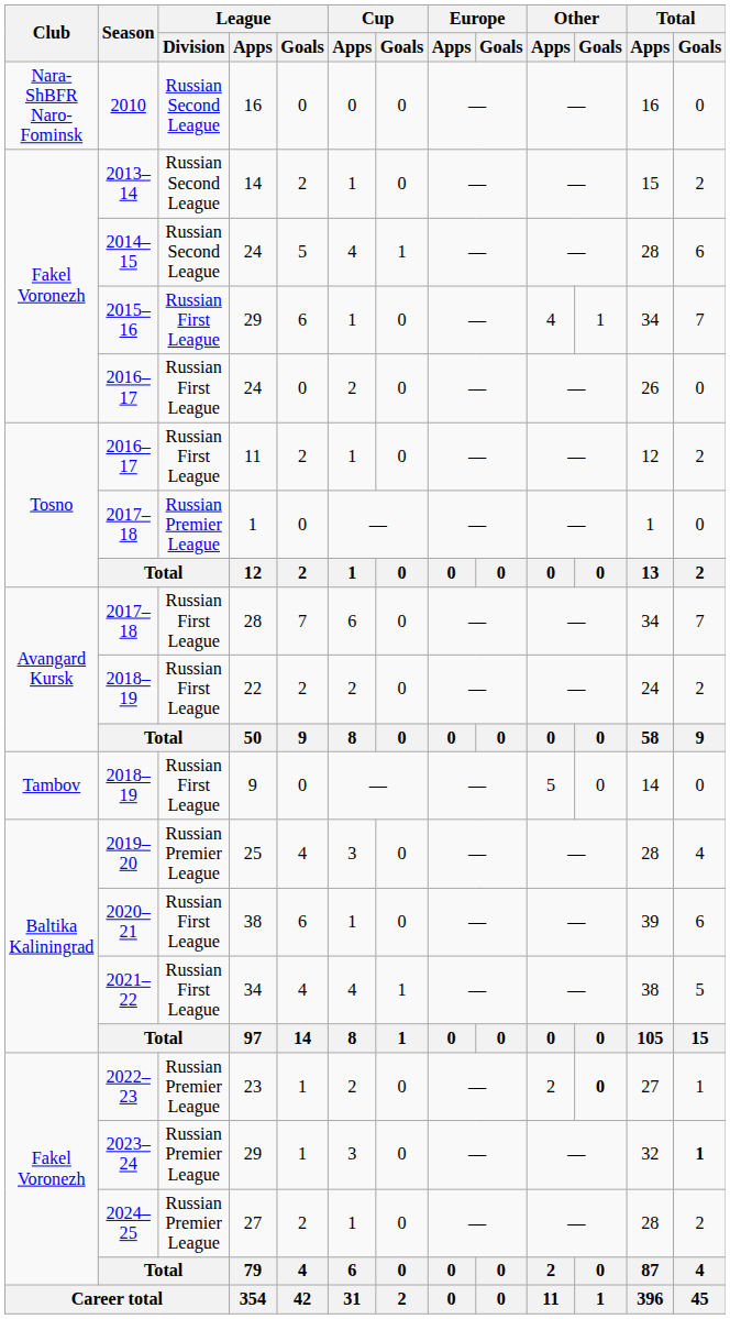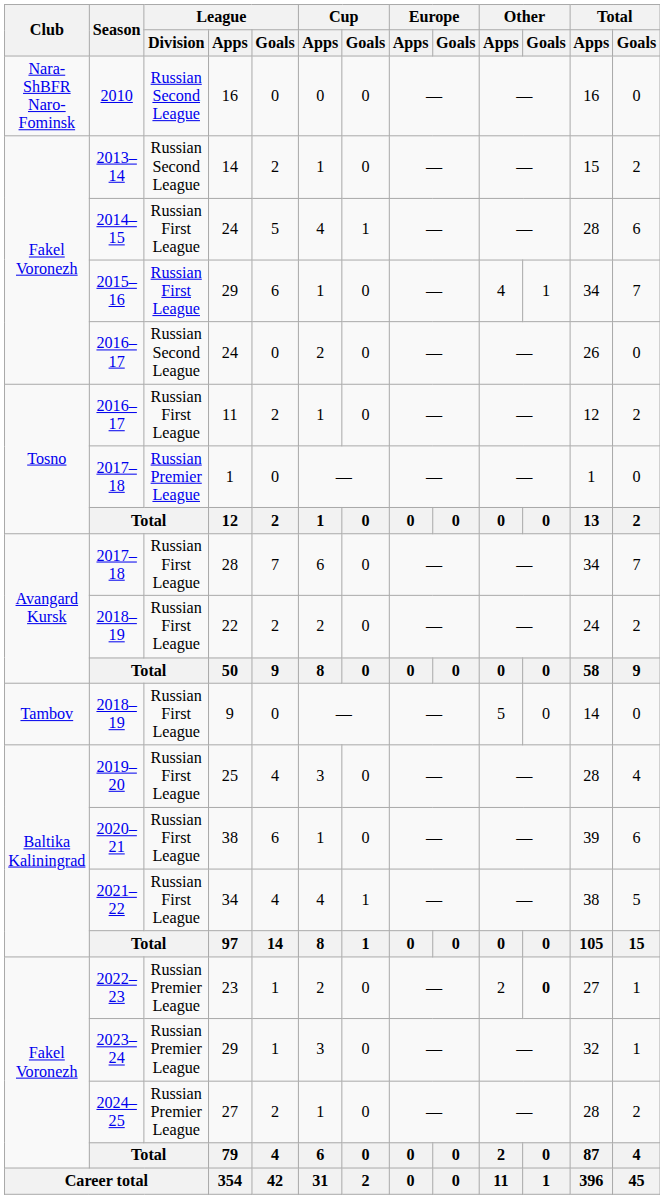 <table class="wikitable" style="text-align: center;">
 <tr>
 <th rowspan="2">Club</th>
 <th rowspan="2">Season</th>
 <th colspan="3">League</th>
 <th colspan="2">Cup</th>
 <th colspan="2">Europe</th>
 <th colspan="2">Other</th>
 <th colspan="2">Total</th>
 </tr>
 <tr>
 <th>Division</th>
 <th>Apps</th>
 <th>Goals</th>
 <th>Apps</th>
 <th>Goals</th>
 <th>Apps</th>
 <th>Goals</th>
 <th>Apps</th>
 <th>Goals</th>
 <th>Apps</th>
 <th>Goals</th>
 </tr>
 <tr>
 <td><a href='#'>Nara-ShBFR Naro-Fominsk</a></td>
 <td><a href='#'>2010</a></td>
 <td><a href='#'>Russian Second League</a></td>
 <td>16</td>
 <td>0</td>
 <td>0</td>
 <td>0</td>
 <td colspan="2">—</td>
 <td colspan="2">—</td>
 <td>16</td>
 <td>0</td>
 </tr>
 <tr>
 <td rowspan="4"><a href='#'>Fakel Voronezh</a></td>
 <td><a href='#'>2013–14</a></td>
 <td>Russian Second League</td>
 <td>14</td>
 <td>2</td>
 <td>1</td>
 <td>0</td>
 <td colspan="2">—</td>
 <td colspan="2">—</td>
 <td>15</td>
 <td>2</td>
 </tr>
 <tr>
 <td><a href='#'>2014–15</a></td>
-<td>Russian Second League</td>
+<td>Russian First League</td>
 <td>24</td>
 <td>5</td>
 <td>4</td>
 <td>1</td>
 <td colspan="2">—</td>
 <td colspan="2">—</td>
 <td>28</td>
 <td>6</td>
 </tr>
 <tr>
 <td><a href='#'>2015–16</a></td>
 <td><a href='#'>Russian First League</a></td>
 <td>29</td>
 <td>6</td>
 <td>1</td>
 <td>0</td>
 <td colspan="2">—</td>
 <td>4</td>
 <td>1</td>
 <td>34</td>
 <td>7</td>
 </tr>
 <tr>
 <td><a href='#'>2016–17</a></td>
-<td>Russian First League</td>
+<td>Russian Second League</td>
 <td>24</td>
 <td>0</td>
 <td>2</td>
 <td>0</td>
 <td colspan="2">—</td>
 <td colspan="2">—</td>
 <td>26</td>
 <td>0</td>
 </tr>
 <tr>
 <td rowspan="3"><a href='#'>Tosno</a></td>
 <td><a href='#'>2016–17</a></td>
 <td>Russian First League</td>
 <td>11</td>
 <td>2</td>
 <td>1</td>
 <td>0</td>
 <td colspan="2">—</td>
 <td colspan="2">—</td>
 <td>12</td>
 <td>2</td>
 </tr>
 <tr>
 <td><a href='#'>2017–18</a></td>
 <td><a href='#'>Russian Premier League</a></td>
 <td>1</td>
 <td>0</td>
 <td colspan="2">—</td>
 <td colspan="2">—</td>
 <td colspan="2">—</td>
 <td>1</td>
 <td>0</td>
 </tr>
 <tr>
 <th colspan=2>Total</th>
 <th>12</th>
 <th>2</th>
 <th>1</th>
 <th>0</th>
 <th>0</th>
 <th>0</th>
 <th>0</th>
 <th>0</th>
 <th>13</th>
 <th>2</th>
 </tr>
 <tr>
 <td rowspan="3"><a href='#'>Avangard Kursk</a></td>
 <td><a href='#'>2017–18</a></td>
 <td>Russian First League</td>
 <td>28</td>
 <td>7</td>
 <td>6</td>
 <td>0</td>
 <td colspan="2">—</td>
 <td colspan="2">—</td>
 <td>34</td>
 <td>7</td>
 </tr>
 <tr>
 <td><a href='#'>2018–19</a></td>
 <td>Russian First League</td>
 <td>22</td>
 <td>2</td>
 <td>2</td>
 <td>0</td>
 <td colspan="2">—</td>
 <td colspan="2">—</td>
 <td>24</td>
 <td>2</td>
 </tr>
 <tr>
 <th colspan=2>Total</th>
 <th>50</th>
 <th>9</th>
 <th>8</th>
 <th>0</th>
 <th>0</th>
 <th>0</th>
 <th>0</th>
 <th>0</th>
 <th>58</th>
 <th>9</th>
 </tr>
 <tr>
 <td><a href='#'>Tambov</a></td>
 <td><a href='#'>2018–19</a></td>
 <td>Russian First League</td>
 <td>9</td>
 <td>0</td>
 <td colspan="2">—</td>
 <td colspan="2">—</td>
 <td>5</td>
 <td>0</td>
 <td>14</td>
 <td>0</td>
 </tr>
 <tr>
 <td rowspan="4"><a href='#'>Baltika Kaliningrad</a></td>
 <td><a href='#'>2019–20</a></td>
-<td>Russian Premier League</td>
+<td>Russian First League</td>
 <td>25</td>
 <td>4</td>
 <td>3</td>
 <td>0</td>
 <td colspan="2">—</td>
 <td colspan="2">—</td>
 <td>28</td>
 <td>4</td>
 </tr>
 <tr>
 <td><a href='#'>2020–21</a></td>
 <td>Russian First League</td>
 <td>38</td>
 <td>6</td>
 <td>1</td>
 <td>0</td>
 <td colspan="2">—</td>
 <td colspan="2">—</td>
 <td>39</td>
 <td>6</td>
 </tr>
 <tr>
 <td><a href='#'>2021–22</a></td>
 <td>Russian First League</td>
 <td>34</td>
 <td>4</td>
 <td>4</td>
 <td>1</td>
 <td colspan="2">—</td>
 <td colspan="2">—</td>
 <td>38</td>
 <td>5</td>
 </tr>
 <tr>
 <th colspan=2>Total</th>
 <th>97</th>
 <th>14</th>
 <th>8</th>
 <th>1</th>
 <th>0</th>
 <th>0</th>
 <th>0</th>
 <th>0</th>
 <th>105</th>
 <th>15</th>
 </tr>
 <tr>
 <td rowspan="4"><a href='#'>Fakel Voronezh</a></td>
 <td><a href='#'>2022–23</a></td>
 <td>Russian Premier League</td>
 <td>23</td>
 <td>1</td>
 <td>2</td>
 <td>0</td>
 <td colspan="2">—</td>
 <td>2</td>
 <td><strong>0</strong></td>
 <td>27</td>
 <td>1</td>
 </tr>
 <tr>
 <td><a href='#'>2023–24</a></td>
 <td>Russian Premier League</td>
 <td>29</td>
 <td>1</td>
 <td>3</td>
 <td>0</td>
 <td colspan="2">—</td>
 <td colspan="2">—</td>
 <td>32</td>
-<td><strong>1</strong></td>
+<td>1</td>
 </tr>
 <tr>
 <td><a href='#'>2024–25</a></td>
 <td>Russian Premier League</td>
 <td>27</td>
 <td>2</td>
 <td>1</td>
 <td>0</td>
 <td colspan="2">—</td>
 <td colspan="2">—</td>
 <td>28</td>
 <td>2</td>
 </tr>
 <tr>
 <th colspan="2">Total</th>
 <th>79</th>
 <th>4</th>
 <th>6</th>
 <th>0</th>
 <th>0</th>
 <th>0</th>
 <th>2</th>
 <th>0</th>
 <th>87</th>
 <th>4</th>
 </tr>
 <tr>
 <th colspan="3">Career total</th>
 <th>354</th>
 <th>42</th>
 <th>31</th>
 <th>2</th>
 <th>0</th>
 <th>0</th>
 <th>11</th>
 <th>1</th>
 <th>396</th>
 <th>45</th>
 </tr>
 </table>
